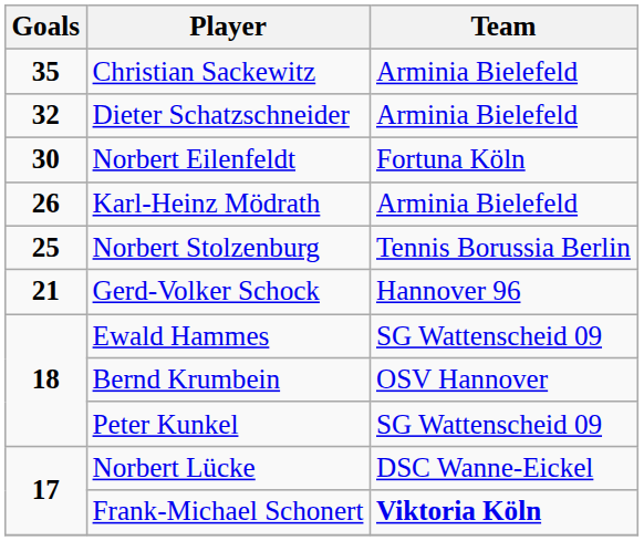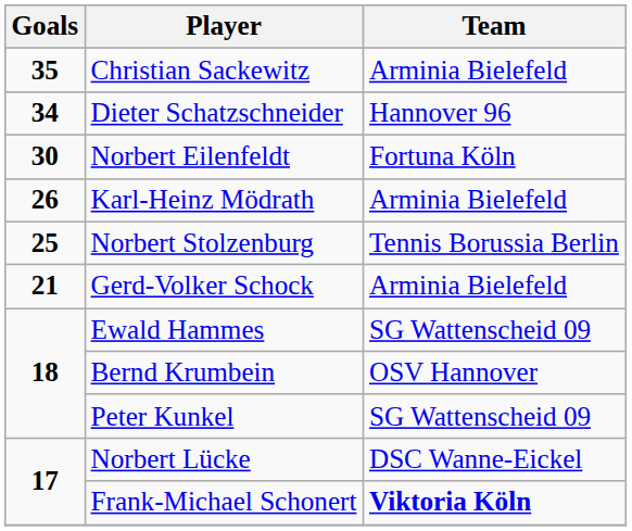 <table class="wikitable">
 <tr>
 <th>Goals</th>
 <th>Player</th>
 <th>Team</th>
 </tr>
 <tr>
 <td rowspan="1" align=center><strong>35</strong></td>
 <td> <a href='#'>Christian Sackewitz</a></td>
 <td><a href='#'>Arminia Bielefeld</a></td>
 </tr>
 <tr>
-<td rowspan="1" align=center><strong>32</strong></td>
+<td rowspan="1" align=center><strong>34</strong></td>
 <td> <a href='#'>Dieter Schatzschneider</a></td>
-<td><a href='#'>Arminia Bielefeld</a></td>
+<td><a href='#'>Hannover 96</a></td>
 </tr>
 <tr>
 <td rowspan="1" align=center><strong>30</strong></td>
 <td> <a href='#'>Norbert Eilenfeldt</a></td>
 <td><a href='#'>Fortuna Köln</a></td>
 </tr>
 <tr>
 <td rowspan="1" align=center><strong>26</strong></td>
 <td> <a href='#'>Karl-Heinz Mödrath</a></td>
 <td><a href='#'>Arminia Bielefeld</a></td>
 </tr>
 <tr>
 <td rowspan="1" align=center><strong>25</strong></td>
 <td> <a href='#'>Norbert Stolzenburg</a></td>
 <td><a href='#'>Tennis Borussia Berlin</a></td>
 </tr>
 <tr>
 <td rowspan="1" align=center><strong>21</strong></td>
 <td> <a href='#'>Gerd-Volker Schock</a></td>
-<td><a href='#'>Hannover 96</a></td>
+<td><a href='#'>Arminia Bielefeld</a></td>
 </tr>
 <tr>
 <td rowspan="3" align=center><strong>18</strong></td>
 <td> <a href='#'>Ewald Hammes</a></td>
 <td><a href='#'>SG Wattenscheid 09</a></td>
 </tr>
 <tr>
 <td> <a href='#'>Bernd Krumbein</a></td>
 <td><a href='#'>OSV Hannover</a></td>
 </tr>
 <tr>
 <td> <a href='#'>Peter Kunkel</a></td>
 <td><a href='#'>SG Wattenscheid 09</a></td>
 </tr>
 <tr>
 <td rowspan="2" align=center><strong>17</strong></td>
 <td> <a href='#'>Norbert Lücke</a></td>
 <td><a href='#'>DSC Wanne-Eickel</a></td>
 </tr>
 <tr>
 <td> <a href='#'>Frank-Michael Schonert</a></td>
 <td><strong><a href='#'>Viktoria Köln</a></strong></td>
 </tr>
 <tr>
 </tr>
 </table>
